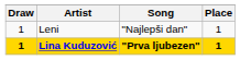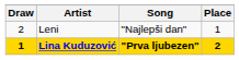 <table class="sortable wikitable" style="margin: 1em auto 1em auto">
 <tr>
 </tr>
 <tr>
 <th>Draw</th>
 <th>Artist</th>
 <th>Song</th>
 <th>Place</th>
 </tr>
 <tr>
-<td align="center">1</td>
+<td align="center">2</td>
 <td>Leni</td>
 <td>"Najlepši dan"</td>
 <td align="center">1</td>
 </tr>
 <tr bgcolor="gold">
 <td align="center"><strong>1</strong></td>
 <td><strong><a href='#'>Lina Kuduzović</a></strong></td>
 <td><strong>"Prva ljubezen"</strong></td>
-<td align="center"><strong>1</strong></td>
+<td align="center"><strong>2</strong></td>
 </tr>
 </table>
